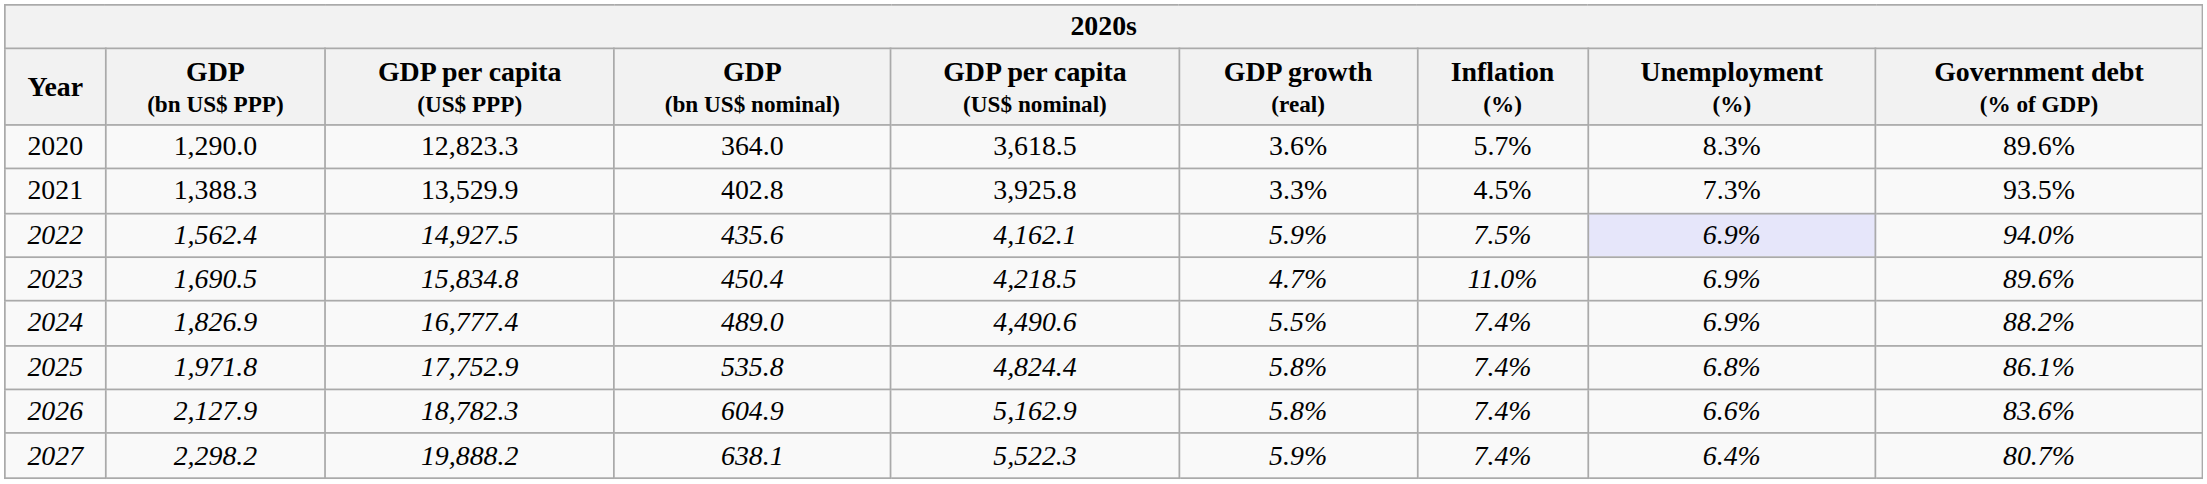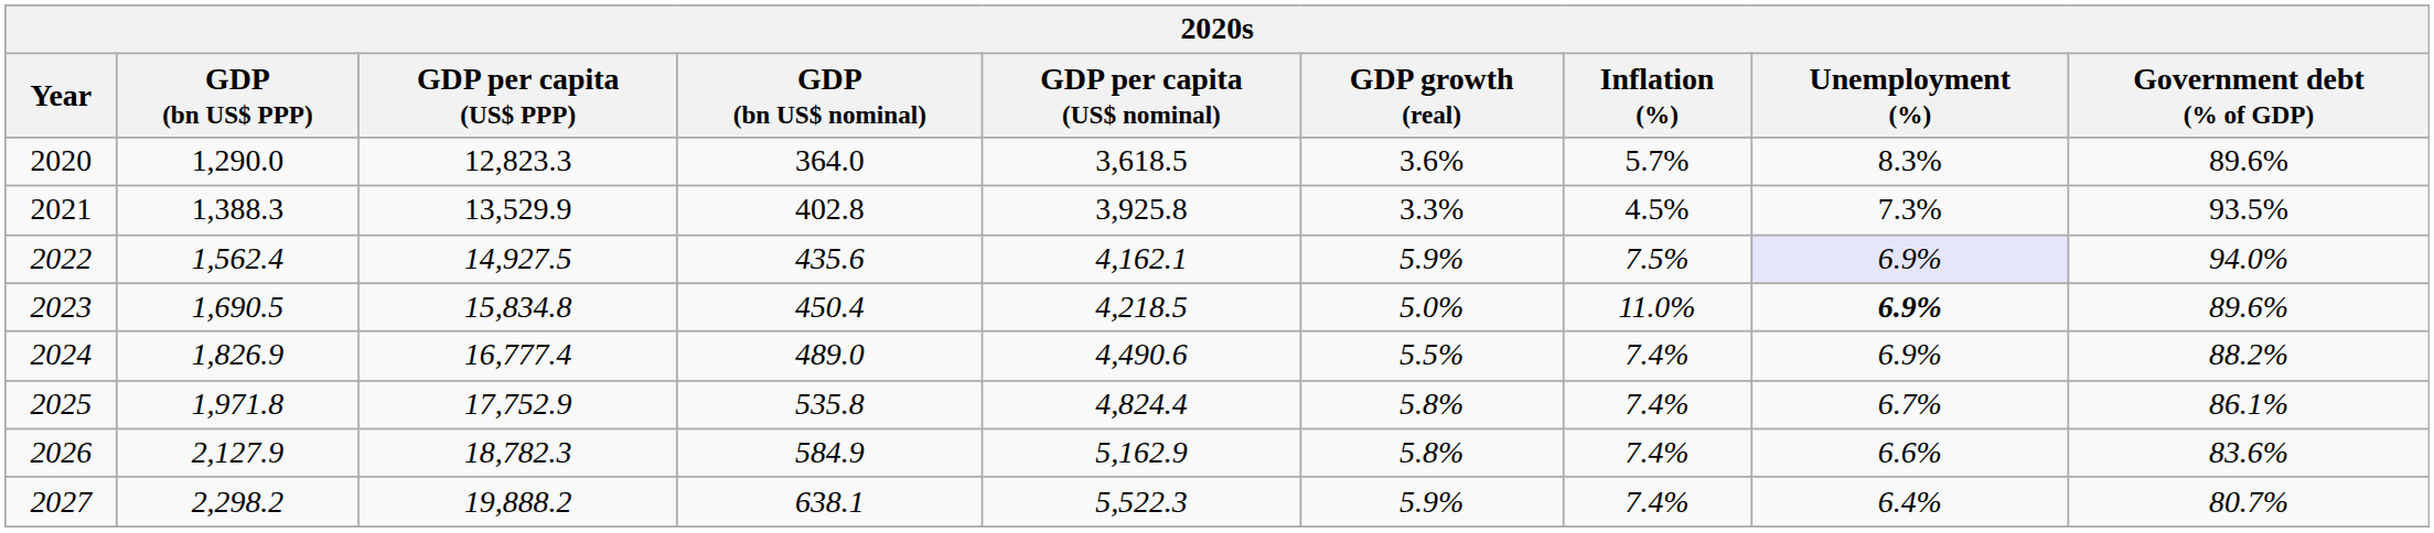 <table class="wikitable mw-collapsible" style="text-align:center; width:100%;">
 <tr>
 <th colspan=9 style="background:#f2f2f2;"><strong>2020s</strong></th>
 </tr>
 <tr>
 <th>Year</th>
 <th>GDP<br><small>(bn US$ PPP)</small></th>
 <th>GDP per capita<br><small>(US$ PPP)</small></th>
 <th>GDP<br><small>(bn US$ nominal)</small></th>
 <th>GDP per capita<br><small>(US$ nominal)</small></th>
 <th>GDP growth<br><small>(real)</small></th>
 <th>Inflation<br><small>(%)</small></th>
 <th>Unemployment<br><small>(%)</small></th>
 <th>Government debt<br><small>(% of GDP)</small></th>
 </tr>
 <tr>
 <td>2020</td>
 <td>1,290.0</td>
 <td>12,823.3</td>
 <td>364.0</td>
 <td>3,618.5</td>
 <td>3.6%</td>
 <td>5.7%</td>
 <td>8.3%</td>
 <td>89.6%</td>
 </tr>
 <tr>
 <td>2021</td>
 <td>1,388.3</td>
 <td>13,529.9</td>
 <td>402.8</td>
 <td>3,925.8</td>
 <td>3.3%</td>
 <td>4.5%</td>
 <td>7.3%</td>
 <td>93.5%</td>
 </tr>
 <tr>
 <td><em>2022</em></td>
 <td><em>1,562.4</em></td>
 <td><em>14,927.5</em></td>
 <td><em>435.6</em></td>
 <td><em>4,162.1</em></td>
 <td><em>5.9%</em></td>
 <td><em>7.5%</em></td>
 <td style="background: lavender;"><em>6.9%</em></td>
 <td><em>94.0%</em></td>
 </tr>
 <tr>
 <td><em>2023</em></td>
 <td><em>1,690.5</em></td>
 <td><em>15,834.8</em></td>
 <td><em>450.4</em></td>
 <td><em>4,218.5</em></td>
-<td><em>4.7%</em></td>
+<td><em>5.0%</em></td>
 <td><em>11.0%</em></td>
-<td><em>6.9%</em></td>
+<td><strong><em>6.9%</em></strong></td>
 <td><em>89.6%</em></td>
 </tr>
 <tr>
 <td><em>2024</em></td>
 <td><em>1,826.9</em></td>
 <td><em>16,777.4</em></td>
 <td><em>489.0</em></td>
 <td><em>4,490.6</em></td>
 <td><em>5.5%</em></td>
 <td><em>7.4%</em></td>
 <td><em>6.9%</em></td>
 <td><em>88.2%</em></td>
 </tr>
 <tr>
 <td><em>2025</em></td>
 <td><em>1,971.8</em></td>
 <td><em>17,752.9</em></td>
 <td><em>535.8</em></td>
 <td><em>4,824.4</em></td>
 <td><em>5.8%</em></td>
 <td><em>7.4%</em></td>
-<td><em>6.8%</em></td>
+<td><em>6.7%</em></td>
 <td><em>86.1%</em></td>
 </tr>
 <tr>
 <td><em>2026</em></td>
 <td><em>2,127.9</em></td>
 <td><em>18,782.3</em></td>
-<td><em>604.9</em></td>
+<td><em>584.9</em></td>
 <td><em>5,162.9</em></td>
 <td><em>5.8%</em></td>
 <td><em>7.4%</em></td>
 <td><em>6.6%</em></td>
 <td><em>83.6%</em></td>
 </tr>
 <tr>
 <td><em>2027</em></td>
 <td><em>2,298.2</em></td>
 <td><em>19,888.2</em></td>
 <td><em>638.1</em></td>
 <td><em>5,522.3</em></td>
 <td><em>5.9%</em></td>
 <td><em>7.4%</em></td>
 <td><em>6.4%</em></td>
 <td><em>80.7%</em></td>
 </tr>
 </table>
